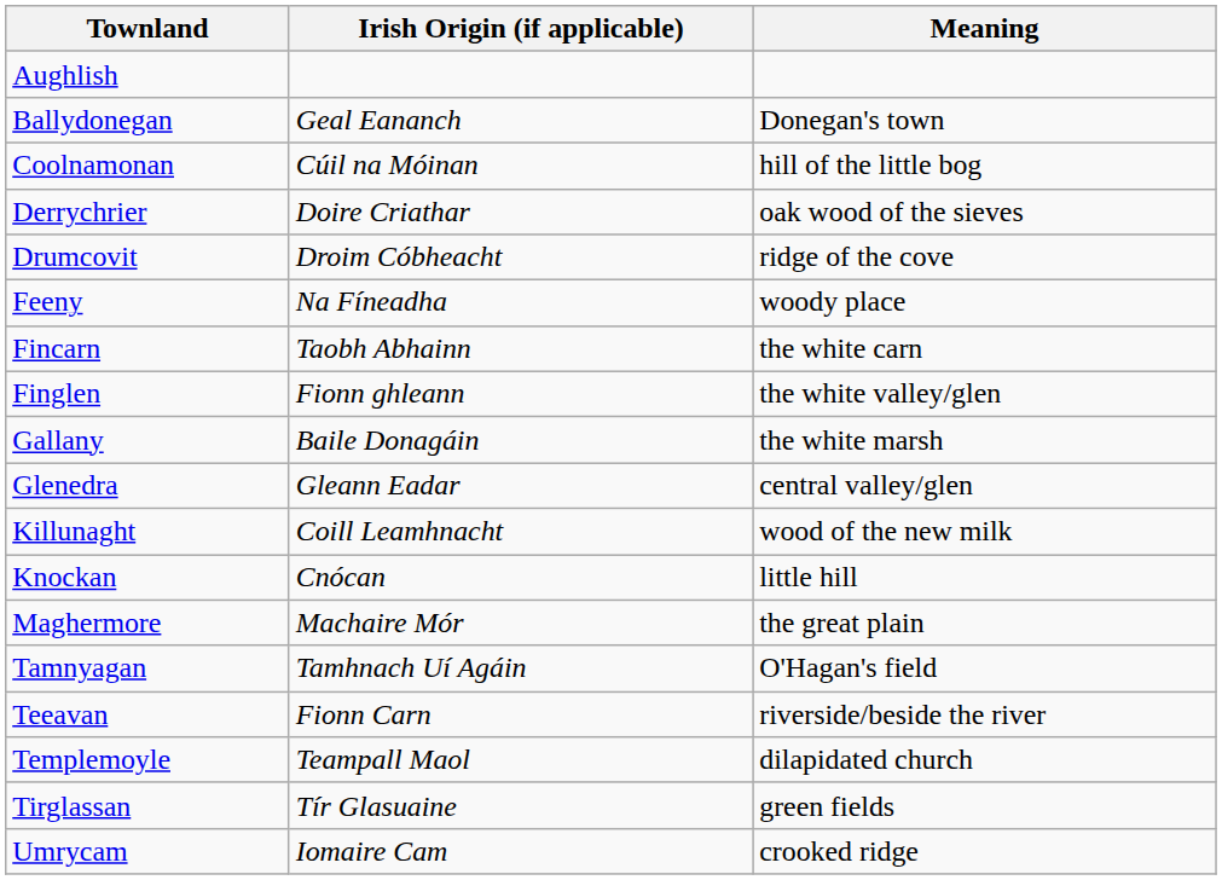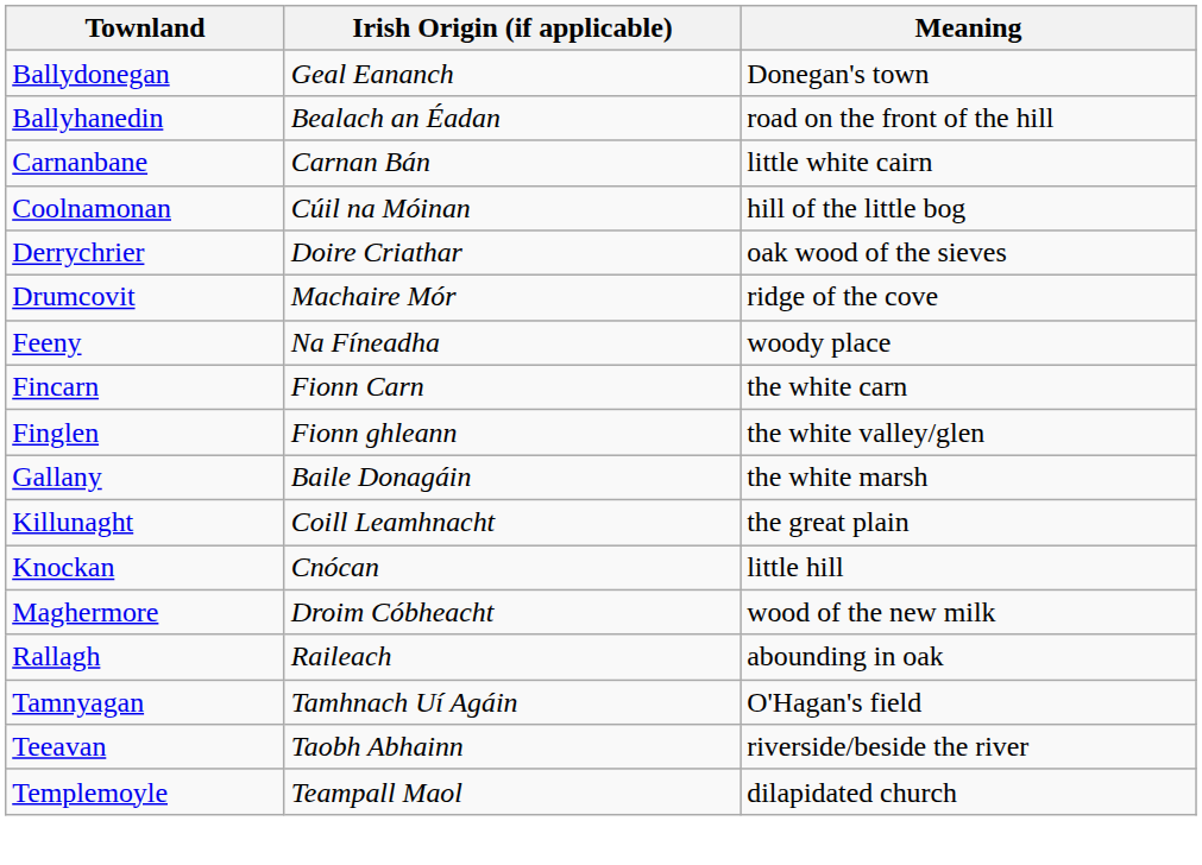 <table class="wikitable" style="border:1px solid darkgray;">
 <tr>
 <th width="150">Townland</th>
 <th width="250">Irish Origin (if applicable)</th>
 <th width="250">Meaning</th>
 </tr>
 <tr>
-<td><a href='#'>Aughlish</a></td>
-<td></td>
-<td></td>
-</tr>
-<tr>
 <td><a href='#'>Ballydonegan</a></td>
 <td><em>Geal Eananch</em></td>
 <td>Donegan's town</td>
+</tr>
+<tr>
+<td><a href='#'>Ballyhanedin</a></td>
+<td><em>Bealach an Éadan </em></td>
+<td>road on the front of the hill</td>
+</tr>
+<tr>
+<td><a href='#'>Carnanbane</a></td>
+<td><em>Carnan Bán</em></td>
+<td>little white cairn</td>
 </tr>
 <tr>
 <td><a href='#'>Coolnamonan</a></td>
 <td><em>Cúil na Móinan</em></td>
 <td>hill of the little bog</td>
 </tr>
 <tr>
 <td><a href='#'>Derrychrier</a></td>
 <td><em>Doire Criathar</em></td>
 <td>oak wood of the sieves</td>
 </tr>
 <tr>
 <td><a href='#'>Drumcovit</a></td>
-<td><em>Droim Cóbheacht</em></td>
+<td><em>Machaire Mór</em></td>
 <td>ridge of the cove</td>
 </tr>
 <tr>
 <td><a href='#'>Feeny</a></td>
 <td><em>Na Fíneadha</em></td>
 <td>woody place</td>
 </tr>
 <tr>
 <td><a href='#'>Fincarn</a></td>
-<td><em>Taobh Abhainn</em></td>
+<td><em>Fionn Carn</em></td>
 <td>the white carn</td>
 </tr>
 <tr>
 <td><a href='#'>Finglen</a></td>
 <td><em>Fionn ghleann</em></td>
 <td>the white valley/glen</td>
 </tr>
 <tr>
 <td><a href='#'>Gallany</a></td>
 <td><em>Baile Donagáin</em></td>
 <td>the white marsh</td>
 </tr>
 <tr>
-<td><a href='#'>Glenedra</a></td>
-<td><em>Gleann Eadar</em></td>
-<td>central valley/glen</td>
-</tr>
-<tr>
 <td><a href='#'>Killunaght</a></td>
 <td><em>Coill Leamhnacht</em></td>
-<td>wood of the new milk</td>
+<td>the great plain</td>
 </tr>
 <tr>
 <td><a href='#'>Knockan</a></td>
 <td><em>Cnócan</em></td>
 <td>little hill</td>
 </tr>
 <tr>
 <td><a href='#'>Maghermore</a></td>
-<td><em>Machaire Mór</em></td>
-<td>the great plain</td>
+<td><em>Droim Cóbheacht</em></td>
+<td>wood of the new milk</td>
+</tr>
+<tr>
+<td><a href='#'>Rallagh</a></td>
+<td><em>Raileach</em></td>
+<td>abounding in oak</td>
 </tr>
 <tr>
 <td><a href='#'>Tamnyagan</a></td>
 <td><em>Tamhnach Uí Agáin</em></td>
 <td>O'Hagan's field</td>
 </tr>
 <tr>
 <td><a href='#'>Teeavan</a></td>
-<td><em>Fionn Carn</em></td>
+<td><em>Taobh Abhainn</em></td>
 <td>riverside/beside the river</td>
 </tr>
 <tr>
 <td><a href='#'>Templemoyle</a></td>
 <td><em>Teampall Maol</em></td>
 <td>dilapidated church</td>
 </tr>
-<tr>
-<td><a href='#'>Tirglassan</a></td>
-<td><em>Tír Glasuaine</em></td>
-<td>green fields</td>
-</tr>
-<tr>
-<td><a href='#'>Umrycam</a></td>
-<td><em>Iomaire Cam</em></td>
-<td>crooked ridge</td>
-</tr>
 </table>
